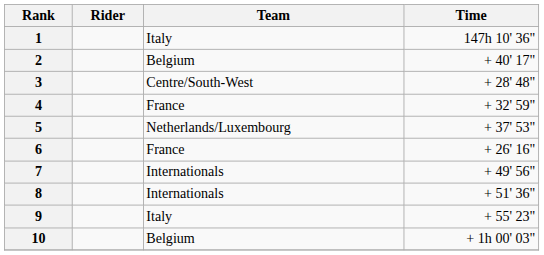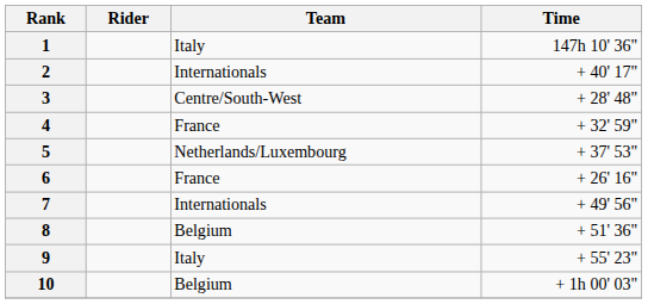 <table class="wikitable" style="width:38em;margin-bottom:0em;">
 <tr>
 <th scope="col">Rank</th>
 <th scope="col">Rider</th>
 <th scope="col">Team</th>
 <th scope="col">Time</th>
 </tr>
 <tr>
 <th scope="row">1</th>
 <td></td>
 <td>Italy</td>
 <td style="text-align:right;">147h 10' 36"</td>
 </tr>
 <tr>
 <th scope="row">2</th>
 <td></td>
-<td>Belgium</td>
+<td>Internationals</td>
 <td style="text-align:right;">+ 40' 17"</td>
 </tr>
 <tr>
 <th scope="row">3</th>
 <td></td>
 <td>Centre/South-West</td>
 <td style="text-align:right;">+ 28' 48"</td>
 </tr>
 <tr>
 <th scope="row">4</th>
 <td></td>
 <td>France</td>
 <td style="text-align:right;">+ 32' 59"</td>
 </tr>
 <tr>
 <th scope="row">5</th>
 <td></td>
 <td>Netherlands/Luxembourg</td>
 <td style="text-align:right;">+ 37' 53"</td>
 </tr>
 <tr>
 <th scope="row">6</th>
 <td></td>
 <td>France</td>
 <td style="text-align:right;">+ 26' 16"</td>
 </tr>
 <tr>
 <th scope="row">7</th>
 <td></td>
 <td>Internationals</td>
 <td style="text-align:right;">+ 49' 56"</td>
 </tr>
 <tr>
 <th scope="row">8</th>
 <td></td>
-<td>Internationals</td>
+<td>Belgium</td>
 <td style="text-align:right;">+ 51' 36"</td>
 </tr>
 <tr>
 <th scope="row">9</th>
 <td></td>
 <td>Italy</td>
 <td style="text-align:right;">+ 55' 23"</td>
 </tr>
 <tr>
 <th scope="row">10</th>
 <td></td>
 <td>Belgium</td>
 <td style="text-align:right;">+ 1h 00' 03"</td>
 </tr>
 <tr>
 </tr>
 </table>
